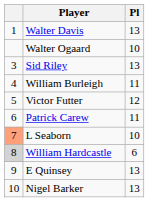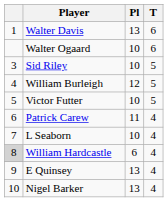 <table class="wikitable" style="text-align:center;">
 <tr>
 <th width="20" abbr="Position"></th>
 <th width="140">Player</th>
 <th width="20">Pl</th>
+<th width="20">T</th>
 </tr>
 <tr>
 <td>1</td>
 <td style="text-align:left;"> <a href='#'>Walter Davis</a></td>
 <td>13</td>
+<td>6</td>
 </tr>
 <tr>
 <td></td>
 <td style="text-align:left;"> Walter Ogaard</td>
 <td>10</td>
+<td>6</td>
 </tr>
 <tr>
 <td>3</td>
 <td style="text-align:left;"> <a href='#'>Sid Riley</a></td>
-<td>13</td>
+<td>10</td>
+<td>5</td>
 </tr>
 <tr>
 <td>4</td>
 <td style="text-align:left;"> William Burleigh</td>
-<td>11</td>
+<td>12</td>
+<td>5</td>
 </tr>
 <tr>
 <td>5</td>
 <td style="text-align:left;"> Victor Futter</td>
-<td>12</td>
+<td>10</td>
+<td>5</td>
 </tr>
 <tr>
 <td>6</td>
 <td style="text-align:left;"> <a href='#'>Patrick Carew</a></td>
 <td>11</td>
+<td>4</td>
 </tr>
 <tr>
-<td style="background: lightsalmon;">7</td>
+<td>7</td>
 <td style="text-align:left;"> L Seaborn</td>
 <td>10</td>
+<td>4</td>
 </tr>
 <tr>
 <td style="background: lightgrey;">8</td>
 <td style="text-align:left;"> <a href='#'>William Hardcastle</a></td>
 <td>6</td>
+<td>4</td>
 </tr>
 <tr>
 <td>9</td>
 <td style="text-align:left;"> E Quinsey</td>
 <td>13</td>
+<td>4</td>
 </tr>
 <tr>
 <td>10</td>
 <td style="text-align:left;"> Nigel Barker</td>
 <td>13</td>
+<td>4</td>
 </tr>
 </table>
